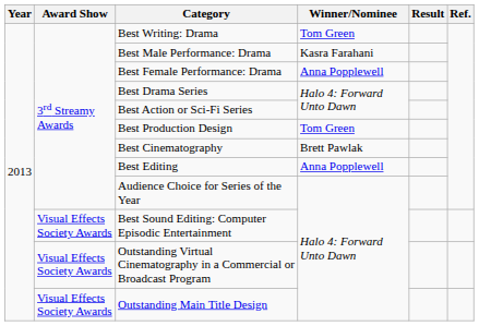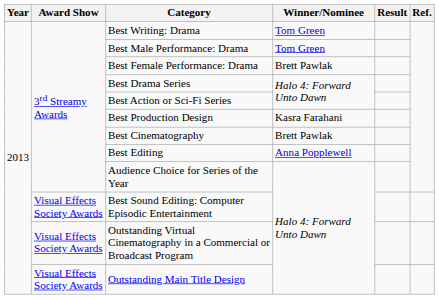 <table class="wikitable mw-collapsible" style="width:100%;">
 <tr>
 <th>Year</th>
 <th>Award Show</th>
 <th>Category</th>
 <th>Winner/Nominee</th>
 <th>Result</th>
 <th>Ref.</th>
 </tr>
 <tr>
 <td rowspan="12">2013</td>
 <td rowspan="9"><a href='#'>3<sup>rd</sup> Streamy Awards</a></td>
 <td>Best Writing: Drama</td>
 <td><a href='#'>Tom Green</a></td>
 <td></td>
 <td rowspan="9" style="text-align:center;"></td>
 </tr>
 <tr>
 <td>Best Male Performance: Drama</td>
-<td>Kasra Farahani</td>
+<td><a href='#'>Tom Green</a></td>
 <td></td>
 </tr>
 <tr>
 <td>Best Female Performance: Drama</td>
-<td><a href='#'>Anna Popplewell</a></td>
+<td>Brett Pawlak</td>
 <td></td>
 </tr>
 <tr>
 <td>Best Drama Series</td>
 <td rowspan="2"><em>Halo 4: Forward Unto Dawn</em></td>
 <td></td>
 </tr>
 <tr>
 <td>Best Action or Sci-Fi Series</td>
 <td></td>
 </tr>
 <tr>
 <td>Best Production Design</td>
-<td><a href='#'>Tom Green</a></td>
+<td>Kasra Farahani</td>
 <td></td>
 </tr>
 <tr>
 <td>Best Cinematography</td>
 <td>Brett Pawlak</td>
 <td></td>
 </tr>
 <tr>
 <td>Best Editing</td>
 <td><a href='#'>Anna Popplewell</a></td>
 <td></td>
 </tr>
 <tr>
 <td>Audience Choice for Series of the Year</td>
 <td rowspan="4"><em>Halo 4: Forward Unto Dawn</em></td>
 <td></td>
 </tr>
 <tr>
 <td><a href='#'>Visual Effects Society Awards</a></td>
 <td>Best Sound Editing: Computer Episodic Entertainment</td>
 <td></td>
 <td style="text-align:center;"></td>
 </tr>
 <tr>
 <td><a href='#'>Visual Effects Society Awards</a></td>
 <td>Outstanding Virtual Cinematography in a Commercial or Broadcast Program</td>
 <td></td>
 <td style="text-align:center;"></td>
 </tr>
 <tr>
 <td><a href='#'>Visual Effects Society Awards</a></td>
 <td><a href='#'>Outstanding Main Title Design</a></td>
 <td></td>
 <td style="text-align:center;"></td>
 </tr>
 </table>
